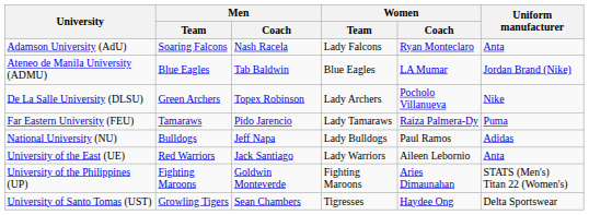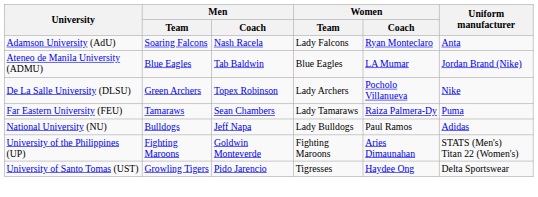 <table class="wikitable">
 <tr>
 <th rowspan="2">University</th>
 <th colspan="2">Men</th>
 <th colspan="2">Women</th>
 <th rowspan="2">Uniform manufacturer</th>
 </tr>
 <tr>
 <th>Team</th>
 <th>Coach</th>
 <th>Team</th>
 <th>Coach</th>
 </tr>
 <tr>
 <td><a href='#'>Adamson University</a> (AdU)</td>
 <td><a href='#'>Soaring Falcons</a></td>
 <td> <a href='#'>Nash Racela</a></td>
 <td>Lady Falcons</td>
 <td> <a href='#'>Ryan Monteclaro</a></td>
 <td><a href='#'>Anta</a></td>
 </tr>
 <tr>
 <td><a href='#'>Ateneo de Manila University</a> (ADMU)</td>
 <td><a href='#'>Blue Eagles</a></td>
 <td> <a href='#'>Tab Baldwin</a></td>
 <td>Blue Eagles</td>
 <td> <a href='#'>LA Mumar</a></td>
 <td><a href='#'>Jordan Brand (Nike)</a></td>
 </tr>
 <tr>
 <td><a href='#'>De La Salle University</a> (DLSU)</td>
 <td><a href='#'>Green Archers</a></td>
 <td> <a href='#'>Topex Robinson</a></td>
 <td>Lady Archers</td>
 <td> <a href='#'>Pocholo Villanueva</a></td>
 <td><a href='#'>Nike</a></td>
 </tr>
 <tr>
 <td><a href='#'>Far Eastern University</a> (FEU)</td>
 <td><a href='#'>Tamaraws</a></td>
-<td> <a href='#'>Pido Jarencio</a></td>
+<td> <a href='#'>Sean Chambers</a></td>
 <td>Lady Tamaraws</td>
 <td> <a href='#'>Raiza Palmera-Dy</a></td>
 <td><a href='#'>Puma</a></td>
 </tr>
 <tr>
 <td><a href='#'>National University</a> (NU)</td>
 <td><a href='#'>Bulldogs</a></td>
 <td> <a href='#'>Jeff Napa</a></td>
 <td>Lady Bulldogs</td>
 <td> Paul Ramos</td>
 <td><a href='#'>Adidas</a></td>
 </tr>
 <tr>
-<td><a href='#'>University of the East</a> (UE)</td>
-<td><a href='#'>Red Warriors</a></td>
-<td> <a href='#'>Jack Santiago</a></td>
-<td>Lady Warriors</td>
-<td> Aileen Lebornio</td>
-<td><a href='#'>Anta</a></td>
-</tr>
-<tr>
 <td><a href='#'>University of the Philippines</a> (UP)</td>
 <td><a href='#'>Fighting Maroons</a></td>
 <td> <a href='#'>Goldwin Monteverde</a></td>
 <td>Fighting Maroons</td>
 <td> <a href='#'>Aries Dimaunahan</a></td>
 <td>STATS (Men's)<br>Titan 22 (Women's)</td>
 </tr>
 <tr>
 <td><a href='#'>University of Santo Tomas</a> (UST)</td>
 <td><a href='#'>Growling Tigers</a></td>
-<td> <a href='#'>Sean Chambers</a></td>
+<td> <a href='#'>Pido Jarencio</a></td>
 <td>Tigresses</td>
 <td> <a href='#'>Haydee Ong</a></td>
 <td>Delta Sportswear</td>
 </tr>
 </table>
